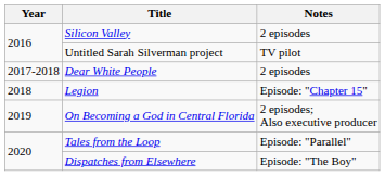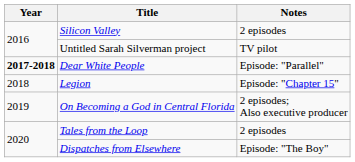 <table class="wikitable">
 <tr>
 <th>Year</th>
 <th>Title</th>
 <th>Notes</th>
 </tr>
 <tr>
 <td rowspan=2>2016</td>
 <td><em><a href='#'>Silicon Valley</a></em></td>
 <td>2 episodes</td>
 </tr>
 <tr>
 <td>Untitled Sarah Silverman project</td>
 <td>TV pilot</td>
 </tr>
 <tr>
-<td>2017-2018</td>
+<td><strong>2017-2018</strong></td>
 <td><em><a href='#'>Dear White People</a></em></td>
-<td>2 episodes</td>
+<td>Episode: "Parallel"</td>
 </tr>
 <tr>
 <td>2018</td>
 <td><em><a href='#'>Legion</a></em></td>
 <td>Episode: "<a href='#'>Chapter 15</a>"</td>
 </tr>
 <tr>
 <td>2019</td>
 <td><em><a href='#'>On Becoming a God in Central Florida</a></em></td>
 <td>2 episodes;<br>Also executive producer</td>
 </tr>
 <tr>
 <td rowspan=2>2020</td>
 <td><em><a href='#'>Tales from the Loop</a></em></td>
-<td>Episode: "Parallel"</td>
+<td>2 episodes</td>
 </tr>
 <tr>
 <td><em><a href='#'>Dispatches from Elsewhere</a></em></td>
 <td>Episode: "The Boy"</td>
 </tr>
 </table>
